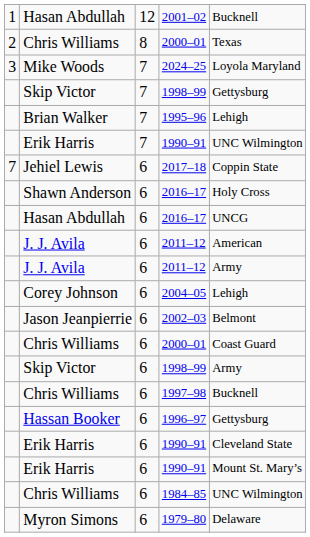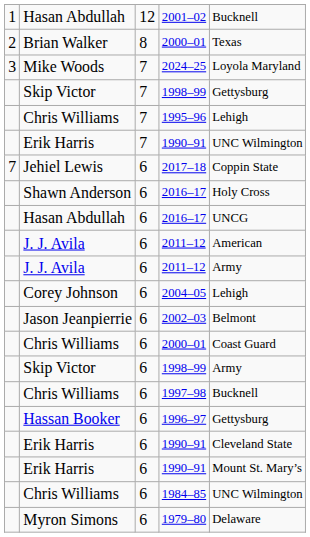 <table class="wikitable">
 <tr>
 </tr>
 <tr>
 <td>1</td>
 <td>Hasan Abdullah</td>
 <td>12</td>
 <td style="font-size:80%;"><a href='#'>2001–02</a></td>
 <td style="font-size:80%;">Bucknell</td>
 </tr>
 <tr>
 <td>2</td>
-<td>Chris Williams</td>
+<td>Brian Walker</td>
 <td>8</td>
 <td style="font-size:80%;"><a href='#'>2000–01</a></td>
 <td style="font-size:80%;">Texas</td>
 </tr>
 <tr>
 <td>3</td>
 <td>Mike Woods</td>
 <td>7</td>
 <td style="font-size:80%;"><a href='#'>2024–25</a></td>
 <td style="font-size:80%;">Loyola Maryland</td>
 </tr>
 <tr>
 <td></td>
 <td>Skip Victor</td>
 <td>7</td>
 <td style="font-size:80%;"><a href='#'>1998–99</a></td>
 <td style="font-size:80%;">Gettysburg</td>
 </tr>
 <tr>
 <td></td>
-<td>Brian Walker</td>
+<td>Chris Williams</td>
 <td>7</td>
 <td style="font-size:80%;"><a href='#'>1995–96</a></td>
 <td style="font-size:80%;">Lehigh</td>
 </tr>
 <tr>
 <td></td>
 <td>Erik Harris</td>
 <td>7</td>
 <td style="font-size:80%;"><a href='#'>1990–91</a></td>
 <td style="font-size:80%;">UNC Wilmington</td>
 </tr>
 <tr>
 <td>7</td>
 <td>Jehiel Lewis</td>
 <td>6</td>
 <td style="font-size:80%;"><a href='#'>2017–18</a></td>
 <td style="font-size:80%;">Coppin State</td>
 </tr>
 <tr>
 <td></td>
 <td>Shawn Anderson</td>
 <td>6</td>
 <td style="font-size:80%;"><a href='#'>2016–17</a></td>
 <td style="font-size:80%;">Holy Cross</td>
 </tr>
 <tr>
 <td></td>
 <td>Hasan Abdullah</td>
 <td>6</td>
 <td style="font-size:80%;"><a href='#'>2016–17</a></td>
 <td style="font-size:80%;">UNCG</td>
 </tr>
 <tr>
 <td></td>
 <td><a href='#'>J. J. Avila</a></td>
 <td>6</td>
 <td style="font-size:80%;"><a href='#'>2011–12</a></td>
 <td style="font-size:80%;">American</td>
 </tr>
 <tr>
 <td></td>
 <td><a href='#'>J. J. Avila</a></td>
 <td>6</td>
 <td style="font-size:80%;"><a href='#'>2011–12</a></td>
 <td style="font-size:80%;">Army</td>
 </tr>
 <tr>
 <td></td>
 <td>Corey Johnson</td>
 <td>6</td>
 <td style="font-size:80%;"><a href='#'>2004–05</a></td>
 <td style="font-size:80%;">Lehigh</td>
 </tr>
 <tr>
 <td></td>
 <td>Jason Jeanpierrie</td>
 <td>6</td>
 <td style="font-size:80%;"><a href='#'>2002–03</a></td>
 <td style="font-size:80%;">Belmont</td>
 </tr>
 <tr>
 <td></td>
 <td>Chris Williams</td>
 <td>6</td>
 <td style="font-size:80%;"><a href='#'>2000–01</a></td>
 <td style="font-size:80%;">Coast Guard</td>
 </tr>
 <tr>
 <td></td>
 <td>Skip Victor</td>
 <td>6</td>
 <td style="font-size:80%;"><a href='#'>1998–99</a></td>
 <td style="font-size:80%;">Army</td>
 </tr>
 <tr>
 <td></td>
 <td>Chris Williams</td>
 <td>6</td>
 <td style="font-size:80%;"><a href='#'>1997–98</a></td>
 <td style="font-size:80%;">Bucknell</td>
 </tr>
 <tr>
 <td></td>
 <td><a href='#'>Hassan Booker</a></td>
 <td>6</td>
 <td style="font-size:80%;"><a href='#'>1996–97</a></td>
 <td style="font-size:80%;">Gettysburg</td>
 </tr>
 <tr>
 <td></td>
 <td>Erik Harris</td>
 <td>6</td>
 <td style="font-size:80%;"><a href='#'>1990–91</a></td>
 <td style="font-size:80%;">Cleveland State</td>
 </tr>
 <tr>
 <td></td>
 <td>Erik Harris</td>
 <td>6</td>
 <td style="font-size:80%;"><a href='#'>1990–91</a></td>
 <td style="font-size:80%;">Mount St. Mary’s</td>
 </tr>
 <tr>
 <td></td>
 <td>Chris Williams</td>
 <td>6</td>
 <td style="font-size:80%;"><a href='#'>1984–85</a></td>
 <td style="font-size:80%;">UNC Wilmington</td>
 </tr>
 <tr>
 <td></td>
 <td>Myron Simons</td>
 <td>6</td>
 <td style="font-size:80%;"><a href='#'>1979–80</a></td>
 <td style="font-size:80%;">Delaware</td>
 </tr>
 </table>
